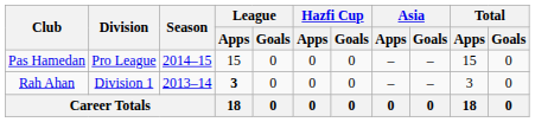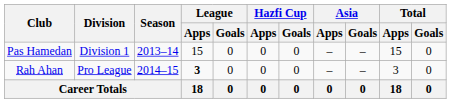 <table class="wikitable" style="text-align: center;">
 <tr>
 <th rowspan="2">Club</th>
 <th rowspan="2">Division</th>
 <th rowspan="2">Season</th>
 <th colspan="2">League</th>
 <th colspan="2"><a href='#'>Hazfi Cup</a></th>
 <th colspan="2"><a href='#'>Asia</a></th>
 <th colspan="2">Total</th>
 </tr>
 <tr>
 <th>Apps</th>
 <th>Goals</th>
 <th>Apps</th>
 <th>Goals</th>
 <th>Apps</th>
 <th>Goals</th>
 <th>Apps</th>
 <th>Goals</th>
 </tr>
 <tr>
 <td><a href='#'>Pas Hamedan</a></td>
-<td><a href='#'>Pro League</a></td>
-<td><a href='#'>2014–15</a></td>
+<td><a href='#'>Division 1</a></td>
+<td><a href='#'>2013–14</a></td>
 <td>15</td>
 <td>0</td>
 <td>0</td>
 <td>0</td>
 <td>–</td>
 <td>–</td>
 <td>15</td>
 <td>0</td>
 </tr>
 <tr>
 <td><a href='#'>Rah Ahan</a></td>
-<td><a href='#'>Division 1</a></td>
-<td><a href='#'>2013–14</a></td>
+<td><a href='#'>Pro League</a></td>
+<td><a href='#'>2014–15</a></td>
 <td><strong>3</strong></td>
 <td>0</td>
 <td>0</td>
 <td>0</td>
 <td>–</td>
 <td>–</td>
 <td>3</td>
 <td>0</td>
 </tr>
 <tr>
 <th colspan=3>Career Totals</th>
 <th>18</th>
 <th>0</th>
 <th>0</th>
 <th>0</th>
 <th>0</th>
 <th>0</th>
 <th>18</th>
 <th>0</th>
 </tr>
 </table>
